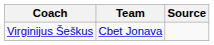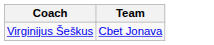 <table class="wikitable" style="text-align: center">
 <tr>
 <th align="center">Coach</th>
 <th align="center">Team</th>
-<th align="center">Source</th>
 </tr>
 <tr>
 <td align=center> <a href='#'>Virginijus Šeškus</a></td>
 <td><a href='#'>Cbet Jonava</a></td>
-<td></td>
 </tr>
 </table>
